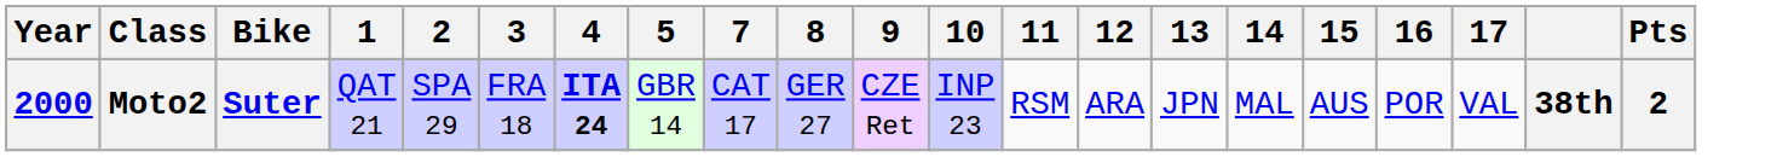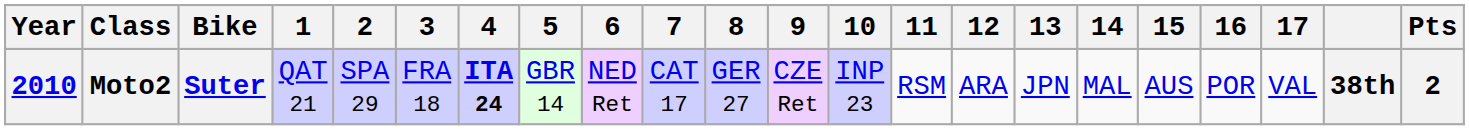 <table class="wikitable" style="text-align:center">
 <tr>
 <th>Year</th>
 <th>Class</th>
 <th>Bike</th>
 <th>1</th>
 <th>2</th>
 <th>3</th>
 <th>4</th>
 <th>5</th>
+<th>6</th>
 <th>7</th>
 <th>8</th>
 <th>9</th>
 <th>10</th>
 <th>11</th>
 <th>12</th>
 <th>13</th>
 <th>14</th>
 <th>15</th>
 <th>16</th>
 <th>17</th>
 <th></th>
 <th>Pts</th>
 </tr>
 <tr>
-<th><a href='#'>2000</a></th>
+<th><a href='#'>2010</a></th>
 <th>Moto2</th>
 <th><a href='#'>Suter</a></th>
 <td style="background:#CFCFFF;"><a href='#'>QAT</a><br><small>21</small></td>
 <td style="background:#CFCFFF;"><a href='#'>SPA</a><br><small>29</small></td>
 <td style="background:#CFCFFF;"><a href='#'>FRA</a><br><small>18</small></td>
 <td style="background:#CFCFFF;"><strong><a href='#'>ITA</a><br><small>24</small></strong></td>
 <td style="background:#DFFFDF;"><a href='#'>GBR</a><br><small>14</small></td>
+<td style="background:#EFCFFF;"><a href='#'>NED</a><br><small>Ret</small></td>
 <td style="background:#CFCFFF;"><a href='#'>CAT</a><br><small>17</small></td>
 <td style="background:#CFCFFF;"><a href='#'>GER</a><br><small>27</small></td>
 <td style="background:#EFCFFF;"><a href='#'>CZE</a><br><small>Ret</small></td>
 <td style="background:#CFCFFF;"><a href='#'>INP</a><br><small>23</small></td>
 <td><a href='#'>RSM</a></td>
 <td><a href='#'>ARA</a></td>
 <td><a href='#'>JPN</a></td>
 <td><a href='#'>MAL</a></td>
 <td><a href='#'>AUS</a></td>
 <td><a href='#'>POR</a></td>
 <td><a href='#'>VAL</a></td>
 <th>38th</th>
 <th>2</th>
 </tr>
 </table>
